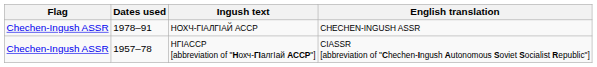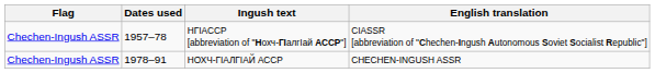 <table class="wikitable sortable noresize">
 <tr>
 <th>Flag</th>
 <th>Dates used</th>
 <th>Ingush text</th>
 <th>English translation</th>
 </tr>
 <tr>
 <td> <a href='#'>Chechen-Ingush ASSR</a></td>
+<td>1957–78</td>
+<td><small>НГІACCP<br>[abbreviation of "<strong>Н</strong>охч-<strong>ГӀ</strong>алгӀай <strong>АССР</strong>"]</small></td>
+<td><small>CIASSR<br>[abbreviation of "<strong>C</strong>hechen-<strong>I</strong>ngush <strong>A</strong>utonomous <strong>S</strong>oviet <strong>S</strong>ocialist <strong>R</strong>epublic"]</small></td>
+</tr>
+<tr>
+<td> <a href='#'>Chechen-Ingush ASSR</a></td>
 <td>1978–91</td>
 <td><small>НОХЧ-ГӀАЛГӀАЙ АССР</small></td>
 <td><small>CHECHEN-INGUSH ASSR</small></td>
 </tr>
-<tr>
-<td> <a href='#'>Chechen-Ingush ASSR</a></td>
-<td>1957–78</td>
-<td><small>НГІACCP<br>[abbreviation of "<strong>Н</strong>охч-<strong>ГӀ</strong>алгӀай <strong>АССР</strong>"]</small></td>
-<td><small>CIASSR<br>[abbreviation of "<strong>C</strong>hechen-<strong>I</strong>ngush <strong>A</strong>utonomous <strong>S</strong>oviet <strong>S</strong>ocialist <strong>R</strong>epublic"]</small></td>
-</tr>
 </table>
